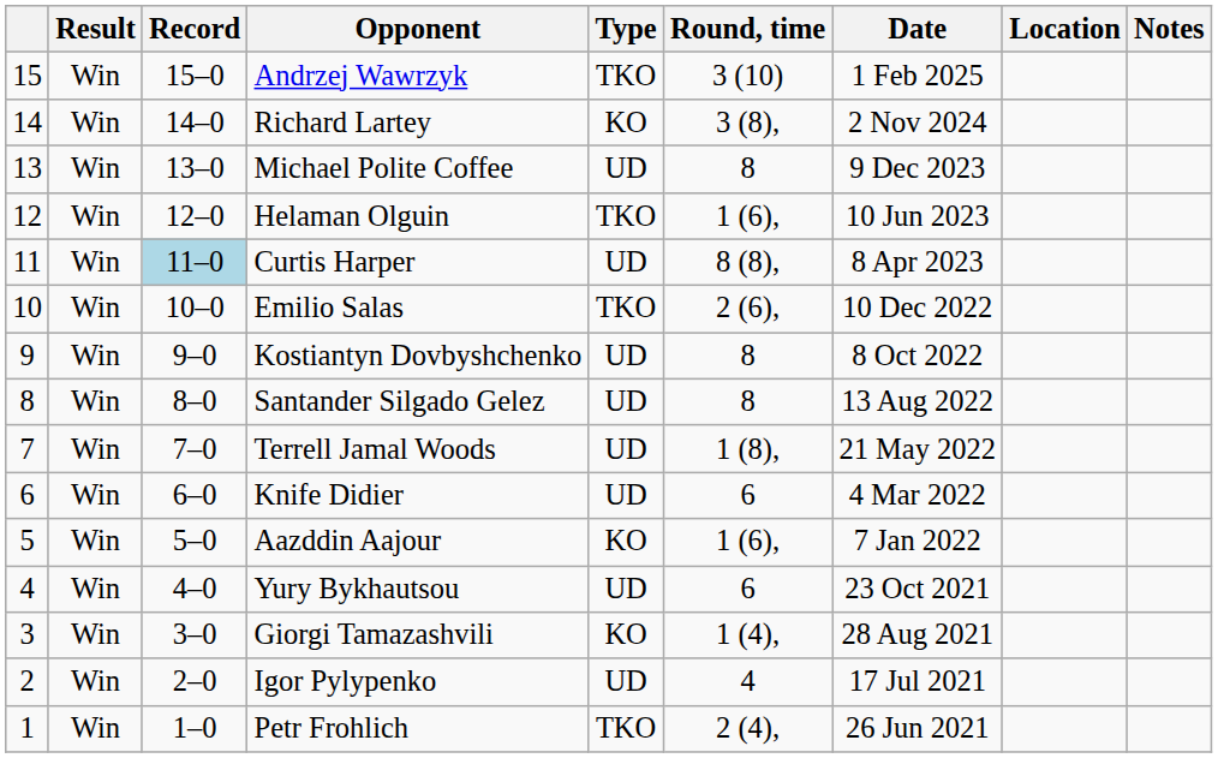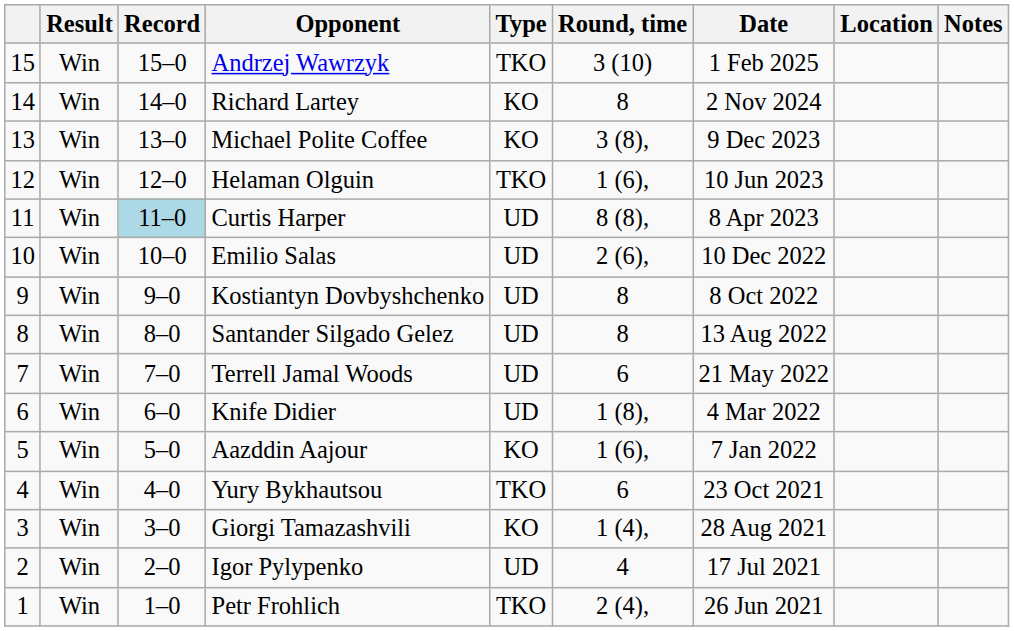 <table class="wikitable" style="text-align:center">
 <tr>
 <th></th>
 <th>Result</th>
 <th>Record</th>
 <th>Opponent</th>
 <th>Type</th>
 <th>Round, time</th>
 <th>Date</th>
 <th>Location</th>
 <th>Notes</th>
 </tr>
 <tr>
 <td>15</td>
 <td>Win</td>
 <td>15–0</td>
 <td style="text-align:left;"><a href='#'>Andrzej Wawrzyk</a></td>
 <td>TKO</td>
 <td>3 (10) </td>
 <td>1 Feb 2025</td>
 <td style="text-align:left;"></td>
 <td></td>
 </tr>
 <tr>
 <td>14</td>
 <td>Win</td>
 <td>14–0</td>
 <td style="text-align:left;">Richard Lartey</td>
 <td>KO</td>
-<td>3 (8), </td>
+<td>8</td>
 <td>2 Nov 2024</td>
 <td style="text-align:left;"></td>
 <td></td>
 </tr>
 <tr>
 <td>13</td>
 <td>Win</td>
 <td>13–0</td>
 <td style="text-align:left;">Michael Polite Coffee</td>
-<td>UD</td>
-<td>8</td>
+<td>KO</td>
+<td>3 (8), </td>
 <td>9 Dec 2023</td>
 <td style="text-align:left;"></td>
 <td></td>
 </tr>
 <tr>
 <td>12</td>
 <td>Win</td>
 <td>12–0</td>
 <td style="text-align:left;">Helaman Olguin</td>
 <td>TKO</td>
 <td>1 (6), </td>
 <td>10 Jun 2023</td>
 <td style="text-align:left;"></td>
 <td></td>
 </tr>
 <tr>
 <td>11</td>
 <td>Win</td>
 <td style="background: lightblue;">11–0</td>
 <td style="text-align:left;">Curtis Harper</td>
 <td>UD</td>
 <td>8 (8), </td>
 <td>8 Apr 2023</td>
 <td style="text-align:left;"></td>
 <td></td>
 </tr>
 <tr>
 <td>10</td>
 <td>Win</td>
 <td>10–0</td>
 <td style="text-align:left;">Emilio Salas</td>
-<td>TKO</td>
+<td>UD</td>
 <td>2 (6), </td>
 <td>10 Dec 2022</td>
 <td style="text-align:left;"></td>
 <td></td>
 </tr>
 <tr>
 <td>9</td>
 <td>Win</td>
 <td>9–0</td>
 <td style="text-align:left;">Kostiantyn Dovbyshchenko</td>
 <td>UD</td>
 <td>8</td>
 <td>8 Oct 2022</td>
 <td style="text-align:left;"></td>
 <td></td>
 </tr>
 <tr>
 <td>8</td>
 <td>Win</td>
 <td>8–0</td>
 <td style="text-align:left;">Santander Silgado Gelez</td>
 <td>UD</td>
 <td>8</td>
 <td>13 Aug 2022</td>
 <td style="text-align:left;"></td>
 <td></td>
 </tr>
 <tr>
 <td>7</td>
 <td>Win</td>
 <td>7–0</td>
 <td style="text-align:left;">Terrell Jamal Woods</td>
 <td>UD</td>
-<td>1 (8), </td>
+<td>6</td>
 <td>21 May 2022</td>
 <td style="text-align:left;"></td>
 <td></td>
 </tr>
 <tr>
 <td>6</td>
 <td>Win</td>
 <td>6–0</td>
 <td style="text-align:left;">Knife Didier</td>
 <td>UD</td>
-<td>6</td>
+<td>1 (8), </td>
 <td>4 Mar 2022</td>
 <td style="text-align:left;"></td>
 <td></td>
 </tr>
 <tr>
 <td>5</td>
 <td>Win</td>
 <td>5–0</td>
 <td style="text-align:left;">Aazddin Aajour</td>
 <td>KO</td>
 <td>1 (6), </td>
 <td>7 Jan 2022</td>
 <td style="text-align:left;"></td>
 <td></td>
 </tr>
 <tr>
 <td>4</td>
 <td>Win</td>
 <td>4–0</td>
 <td style="text-align:left;">Yury Bykhautsou</td>
-<td>UD</td>
+<td>TKO</td>
 <td>6</td>
 <td>23 Oct 2021</td>
 <td style="text-align:left;"></td>
 <td></td>
 </tr>
 <tr>
 <td>3</td>
 <td>Win</td>
 <td>3–0</td>
 <td style="text-align:left;">Giorgi Tamazashvili</td>
 <td>KO</td>
 <td>1 (4), </td>
 <td>28 Aug 2021</td>
 <td style="text-align:left;"></td>
 <td></td>
 </tr>
 <tr>
 <td>2</td>
 <td>Win</td>
 <td>2–0</td>
 <td style="text-align:left;">Igor Pylypenko</td>
 <td>UD</td>
 <td>4</td>
 <td>17 Jul 2021</td>
 <td style="text-align:left;"></td>
 <td></td>
 </tr>
 <tr>
 <td>1</td>
 <td>Win</td>
 <td>1–0</td>
 <td style="text-align:left;">Petr Frohlich</td>
 <td>TKO</td>
 <td>2 (4), </td>
 <td>26 Jun 2021</td>
 <td style="text-align:left;"></td>
 <td></td>
 </tr>
 </table>
